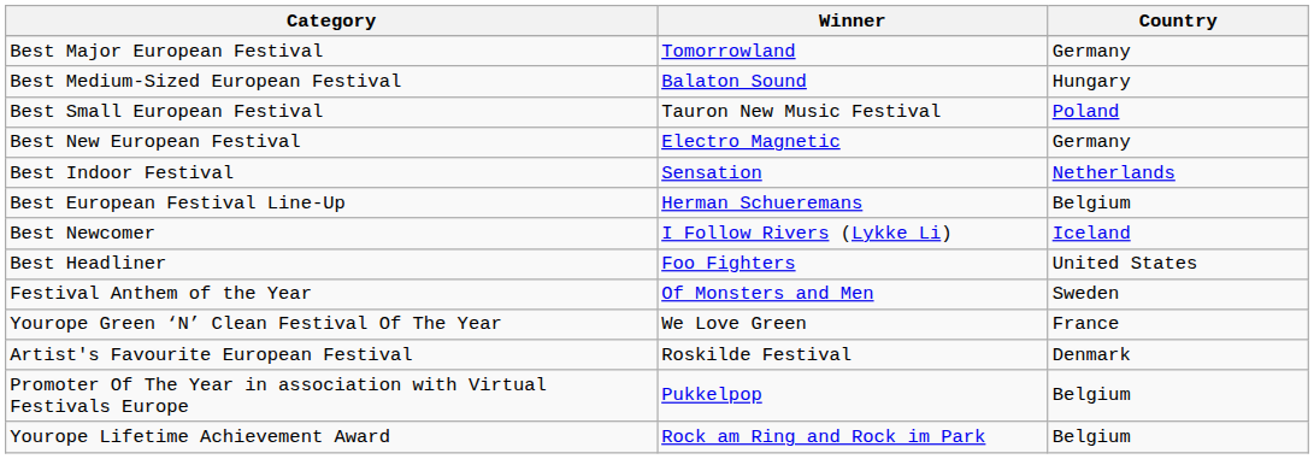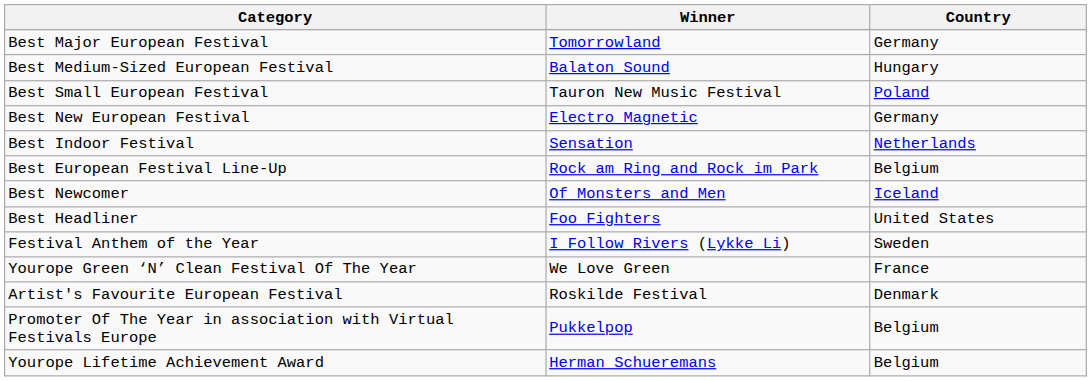 <table class="wikitable" width="72%">
 <tr>
 <th style="text-align:center;" width="50%" !>Category</th>
 <th style="text-align:center;" width="30%" !>Winner</th>
 <th style="text-align:center;" width="20%" !>Country</th>
 </tr>
 <tr bgcolor=#ffffff>
 </tr>
 <tr>
 <td>Best Major European Festival</td>
 <td><a href='#'>Tomorrowland</a></td>
 <td>Germany</td>
 </tr>
 <tr>
 <td>Best Medium-Sized European Festival</td>
 <td><a href='#'>Balaton Sound</a></td>
 <td>Hungary</td>
 </tr>
 <tr>
 <td>Best Small European Festival</td>
 <td>Tauron New Music Festival</td>
 <td><a href='#'>Poland</a></td>
 </tr>
 <tr>
 <td>Best New European Festival</td>
 <td><a href='#'>Electro Magnetic</a></td>
 <td>Germany</td>
 </tr>
 <tr>
 <td>Best Indoor Festival</td>
 <td><a href='#'>Sensation</a></td>
 <td><a href='#'>Netherlands</a></td>
 </tr>
 <tr>
 <td>Best European Festival Line-Up</td>
-<td><a href='#'>Herman Schueremans</a></td>
+<td><a href='#'>Rock am Ring and Rock im Park</a></td>
 <td>Belgium</td>
 </tr>
 <tr>
 <td>Best Newcomer</td>
-<td><a href='#'>I Follow Rivers</a> (<a href='#'>Lykke Li</a>)</td>
+<td><a href='#'>Of Monsters and Men</a></td>
 <td><a href='#'>Iceland</a></td>
 </tr>
 <tr>
 <td>Best Headliner</td>
 <td><a href='#'>Foo Fighters</a></td>
 <td>United States</td>
 </tr>
 <tr>
 <td>Festival Anthem of the Year</td>
-<td><a href='#'>Of Monsters and Men</a></td>
+<td><a href='#'>I Follow Rivers</a> (<a href='#'>Lykke Li</a>)</td>
 <td>Sweden</td>
 </tr>
 <tr>
 <td>Yourope Green ‘N’ Clean Festival Of The Year</td>
 <td>We Love Green</td>
 <td>France</td>
 </tr>
 <tr>
 <td>Artist's Favourite European Festival</td>
 <td>Roskilde Festival</td>
 <td>Denmark</td>
 </tr>
 <tr>
 <td>Promoter Of The Year in association with Virtual Festivals Europe</td>
 <td><a href='#'>Pukkelpop</a></td>
 <td>Belgium</td>
 </tr>
 <tr>
 <td>Yourope Lifetime Achievement Award</td>
-<td><a href='#'>Rock am Ring and Rock im Park</a></td>
+<td><a href='#'>Herman Schueremans</a></td>
 <td>Belgium</td>
 </tr>
 </table>
